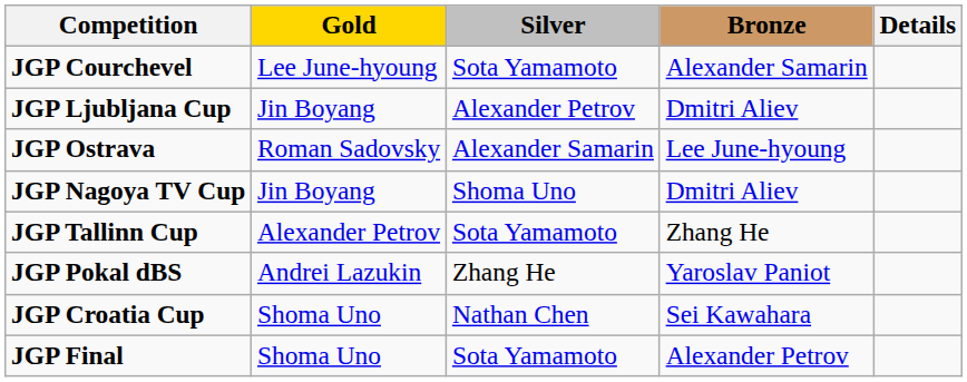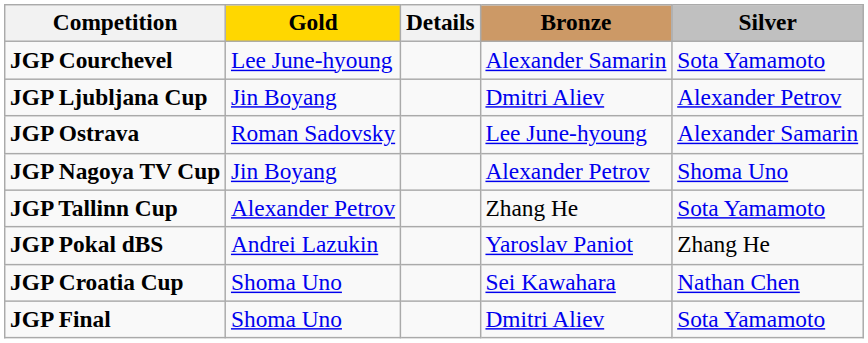 <table class="wikitable">
 <tr>
 <th>Competition</th>
 <td align=center bgcolor=gold><strong>Gold</strong></td>
+<th>Details</th>
+<td align=center bgcolor=cc9966><strong>Bronze</strong></td>
 <td align=center bgcolor=silver><strong>Silver</strong></td>
-<td align=center bgcolor=cc9966><strong>Bronze</strong></td>
-<th>Details</th>
 </tr>
 <tr>
 <td><strong>JGP Courchevel</strong></td>
 <td> <a href='#'>Lee June-hyoung</a></td>
+<td></td>
+<td> <a href='#'>Alexander Samarin</a></td>
 <td> <a href='#'>Sota Yamamoto</a></td>
-<td> <a href='#'>Alexander Samarin</a></td>
-<td></td>
 </tr>
 <tr>
 <td><strong>JGP Ljubljana Cup</strong></td>
 <td> <a href='#'>Jin Boyang</a></td>
+<td></td>
+<td> <a href='#'>Dmitri Aliev</a></td>
 <td> <a href='#'>Alexander Petrov</a></td>
-<td> <a href='#'>Dmitri Aliev</a></td>
-<td></td>
 </tr>
 <tr>
 <td><strong>JGP Ostrava</strong></td>
 <td> <a href='#'>Roman Sadovsky</a></td>
+<td></td>
+<td> <a href='#'>Lee June-hyoung</a></td>
 <td> <a href='#'>Alexander Samarin</a></td>
-<td> <a href='#'>Lee June-hyoung</a></td>
-<td></td>
 </tr>
 <tr>
 <td><strong>JGP Nagoya TV Cup</strong></td>
 <td> <a href='#'>Jin Boyang</a></td>
+<td></td>
+<td> <a href='#'>Alexander Petrov</a></td>
 <td> <a href='#'>Shoma Uno</a></td>
-<td> <a href='#'>Dmitri Aliev</a></td>
-<td></td>
 </tr>
 <tr>
 <td><strong>JGP Tallinn Cup</strong></td>
 <td> <a href='#'>Alexander Petrov</a></td>
+<td></td>
+<td> Zhang He</td>
 <td> <a href='#'>Sota Yamamoto</a></td>
-<td> Zhang He</td>
-<td></td>
 </tr>
 <tr>
 <td><strong>JGP Pokal dBS</strong></td>
 <td> <a href='#'>Andrei Lazukin</a></td>
+<td></td>
+<td> <a href='#'>Yaroslav Paniot</a></td>
 <td> Zhang He</td>
-<td> <a href='#'>Yaroslav Paniot</a></td>
-<td></td>
 </tr>
 <tr>
 <td><strong>JGP Croatia Cup</strong></td>
 <td> <a href='#'>Shoma Uno</a></td>
+<td></td>
+<td> <a href='#'>Sei Kawahara</a></td>
 <td> <a href='#'>Nathan Chen</a></td>
-<td> <a href='#'>Sei Kawahara</a></td>
-<td></td>
 </tr>
 <tr>
 <td><strong>JGP Final</strong></td>
 <td> <a href='#'>Shoma Uno</a></td>
+<td></td>
+<td> <a href='#'>Dmitri Aliev</a></td>
 <td> <a href='#'>Sota Yamamoto</a></td>
-<td> <a href='#'>Alexander Petrov</a></td>
-<td></td>
 </tr>
 </table>
